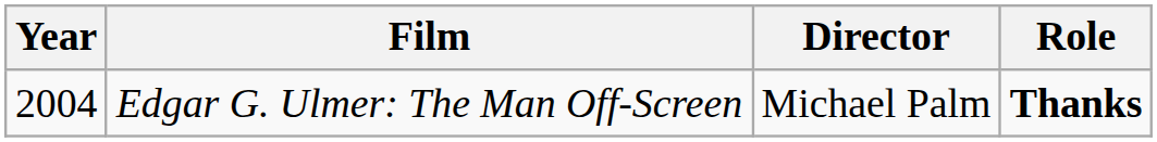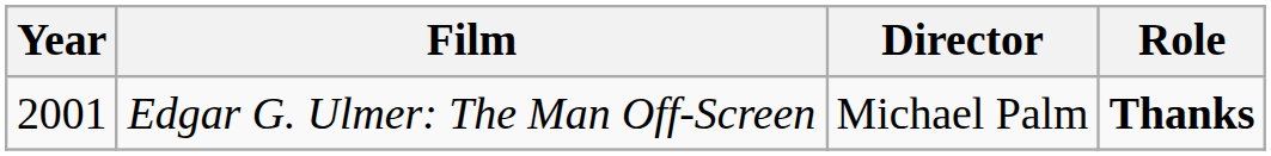 <table class="wikitable">
 <tr>
 <th>Year</th>
 <th>Film</th>
 <th>Director</th>
 <th>Role</th>
 </tr>
 <tr>
-<td>2004</td>
+<td>2001</td>
 <td><em>Edgar G. Ulmer: The Man Off-Screen</em></td>
 <td>Michael Palm</td>
 <td><strong>Thanks</strong></td>
 </tr>
 </table>
